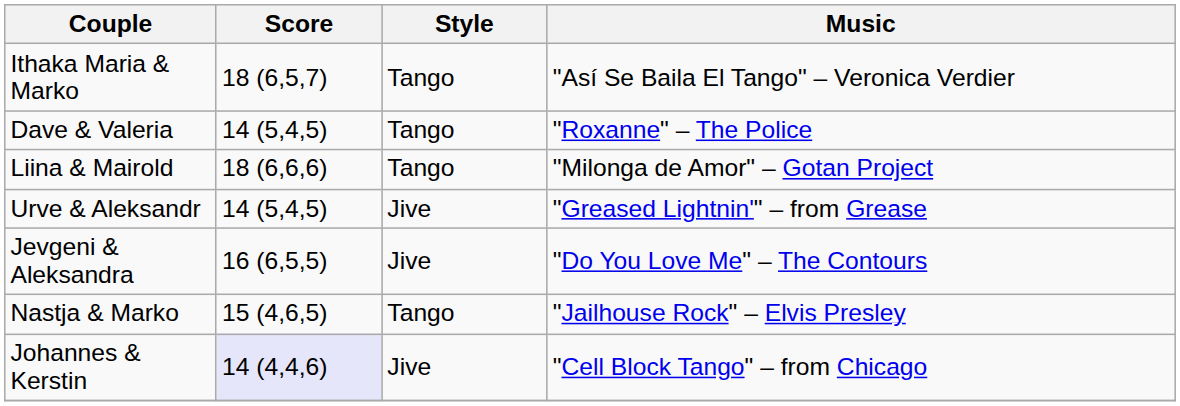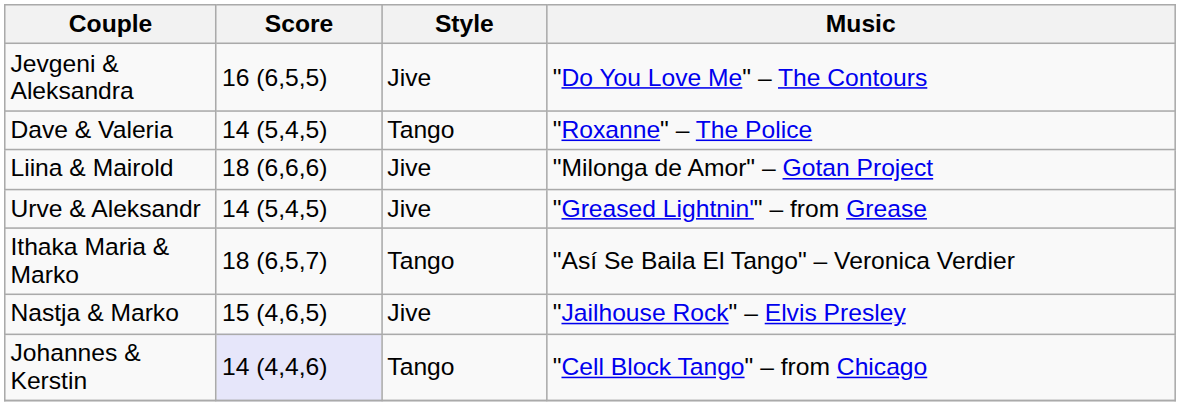 <table class="wikitable">
 <tr>
 <th width="130">Couple</th>
 <th width="100">Score</th>
 <th width="100">Style</th>
 <th width="400">Music</th>
 </tr>
 <tr>
-<td>Ithaka Maria & Marko</td>
-<td>18 (6,5,7)</td>
-<td>Tango</td>
-<td>"Así Se Baila El Tango" – Veronica Verdier</td>
+<td>Jevgeni & Aleksandra</td>
+<td>16 (6,5,5)</td>
+<td>Jive</td>
+<td>"<a href='#'>Do You Love Me</a>" – <a href='#'>The Contours</a></td>
 </tr>
 <tr>
 <td>Dave & Valeria</td>
 <td>14 (5,4,5)</td>
 <td>Tango</td>
 <td>"<a href='#'>Roxanne</a>" – <a href='#'>The Police</a></td>
 </tr>
 <tr>
 <td>Liina & Mairold</td>
 <td>18 (6,6,6)</td>
-<td>Tango</td>
+<td>Jive</td>
 <td>"Milonga de Amor" – <a href='#'>Gotan Project</a></td>
 </tr>
 <tr>
 <td>Urve & Aleksandr</td>
 <td>14 (5,4,5)</td>
 <td>Jive</td>
 <td>"<a href='#'>Greased Lightnin'</a>" – from <a href='#'>Grease</a></td>
 </tr>
 <tr>
-<td>Jevgeni & Aleksandra</td>
-<td>16 (6,5,5)</td>
-<td>Jive</td>
-<td>"<a href='#'>Do You Love Me</a>" – <a href='#'>The Contours</a></td>
+<td>Ithaka Maria & Marko</td>
+<td>18 (6,5,7)</td>
+<td>Tango</td>
+<td>"Así Se Baila El Tango" – Veronica Verdier</td>
 </tr>
 <tr>
 <td>Nastja & Marko</td>
 <td>15 (4,6,5)</td>
-<td>Tango</td>
+<td>Jive</td>
 <td>"<a href='#'>Jailhouse Rock</a>" – <a href='#'>Elvis Presley</a></td>
 </tr>
 <tr>
 <td>Johannes & Kerstin</td>
 <td style="background: lavender;">14 (4,4,6)</td>
-<td>Jive</td>
+<td>Tango</td>
 <td>"<a href='#'>Cell Block Tango</a>" – from <a href='#'>Chicago</a></td>
 </tr>
 <tr>
 </tr>
 </table>
